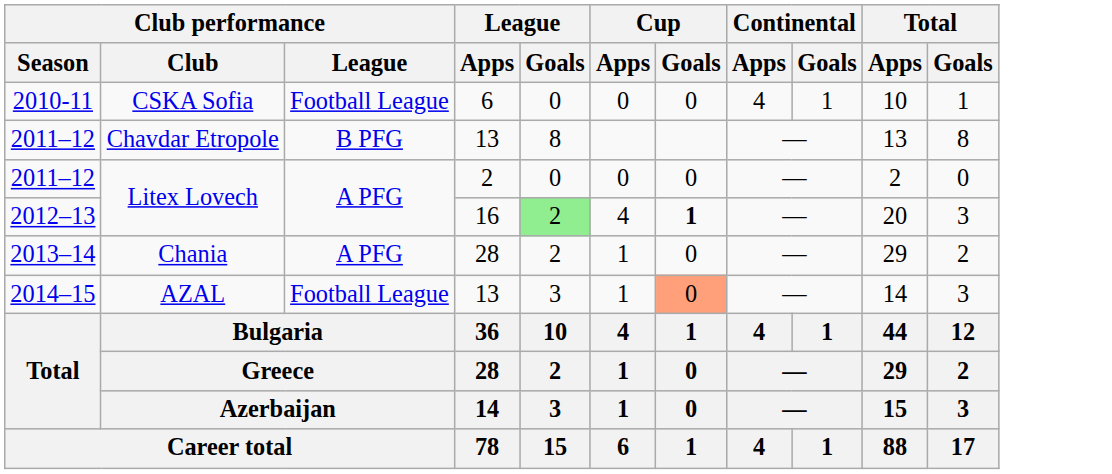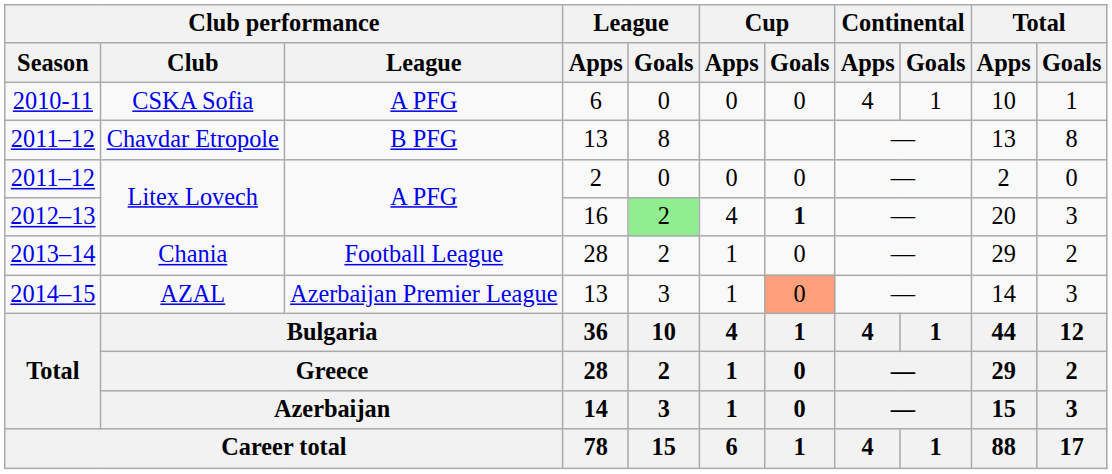 <table class="wikitable" style="text-align:center">
 <tr>
 <th colspan=3>Club performance</th>
 <th colspan=2>League</th>
 <th colspan=2>Cup</th>
 <th colspan=2>Continental</th>
 <th colspan=2>Total</th>
 </tr>
 <tr>
 <th>Season</th>
 <th>Club</th>
 <th>League</th>
 <th>Apps</th>
 <th>Goals</th>
 <th>Apps</th>
 <th>Goals</th>
 <th>Apps</th>
 <th>Goals</th>
 <th>Apps</th>
 <th>Goals</th>
 </tr>
 <tr>
 <td><a href='#'>2010-11</a></td>
 <td><a href='#'>CSKA Sofia</a></td>
-<td><a href='#'>Football League</a></td>
+<td><a href='#'>A PFG</a></td>
 <td>6</td>
 <td>0</td>
 <td>0</td>
 <td>0</td>
 <td>4</td>
 <td>1</td>
 <td>10</td>
 <td>1</td>
 </tr>
 <tr>
 <td><a href='#'>2011–12</a></td>
 <td><a href='#'>Chavdar Etropole</a></td>
 <td><a href='#'>B PFG</a></td>
 <td>13</td>
 <td>8</td>
 <td></td>
 <td></td>
 <td colspan="2">—</td>
 <td>13</td>
 <td>8</td>
 </tr>
 <tr>
 <td><a href='#'>2011–12</a></td>
 <td rowspan="2"><a href='#'>Litex Lovech</a></td>
 <td rowspan="2"><a href='#'>A PFG</a></td>
 <td>2</td>
 <td>0</td>
 <td>0</td>
 <td>0</td>
 <td colspan="2">—</td>
 <td>2</td>
 <td>0</td>
 </tr>
 <tr>
 <td><a href='#'>2012–13</a></td>
 <td>16</td>
 <td style="background: lightgreen;">2</td>
 <td>4</td>
 <td><strong>1</strong></td>
 <td colspan="2">—</td>
 <td>20</td>
 <td>3</td>
 </tr>
 <tr>
 <td><a href='#'>2013–14</a></td>
 <td><a href='#'>Chania</a></td>
-<td><a href='#'>A PFG</a></td>
+<td><a href='#'>Football League</a></td>
 <td>28</td>
 <td>2</td>
 <td>1</td>
 <td>0</td>
 <td colspan="2">—</td>
 <td>29</td>
 <td>2</td>
 </tr>
 <tr>
 <td><a href='#'>2014–15</a></td>
 <td><a href='#'>AZAL</a></td>
-<td><a href='#'>Football League</a></td>
+<td><a href='#'>Azerbaijan Premier League</a></td>
 <td>13</td>
 <td>3</td>
 <td>1</td>
 <td style="background: lightsalmon;">0</td>
 <td colspan="2">—</td>
 <td>14</td>
 <td>3</td>
 </tr>
 <tr>
 <th rowspan=3>Total</th>
 <th colspan=2>Bulgaria</th>
 <th>36</th>
 <th>10</th>
 <th>4</th>
 <th>1</th>
 <th>4</th>
 <th>1</th>
 <th>44</th>
 <th>12</th>
 </tr>
 <tr>
 <th colspan=2>Greece</th>
 <th>28</th>
 <th>2</th>
 <th>1</th>
 <th>0</th>
 <th colspan="2">—</th>
 <th>29</th>
 <th>2</th>
 </tr>
 <tr>
 <th colspan=2>Azerbaijan</th>
 <th>14</th>
 <th>3</th>
 <th>1</th>
 <th>0</th>
 <th colspan="2">—</th>
 <th>15</th>
 <th>3</th>
 </tr>
 <tr>
 <th colspan=3>Career total</th>
 <th>78</th>
 <th>15</th>
 <th>6</th>
 <th>1</th>
 <th>4</th>
 <th>1</th>
 <th>88</th>
 <th>17</th>
 </tr>
 </table>
